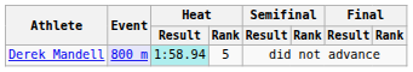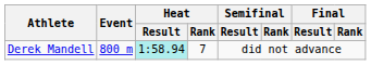 <table class="wikitable" style="font-size:90%">
 <tr>
 <th rowspan="2">Athlete</th>
 <th rowspan="2">Event</th>
 <th colspan="2">Heat</th>
 <th colspan="2">Semifinal</th>
 <th colspan="2">Final</th>
 </tr>
 <tr style="font-size:95%">
 <th>Result</th>
 <th>Rank</th>
 <th>Result</th>
 <th>Rank</th>
 <th>Result</th>
 <th>Rank</th>
 </tr>
 <tr align=center>
 <td align=left><a href='#'>Derek Mandell</a></td>
-<td align=left style="background: lavender;"><a href='#'>800 m</a></td>
+<td align=left><a href='#'>800 m</a></td>
 <td style="background: paleturquoise;">1:58.94</td>
-<td>5</td>
+<td>7</td>
 <td colspan=4>did not advance</td>
 </tr>
 </table>
